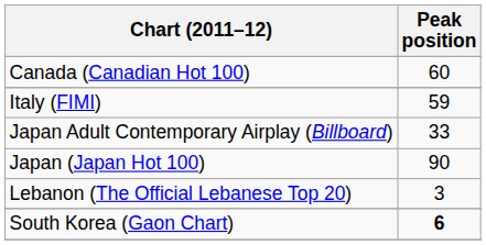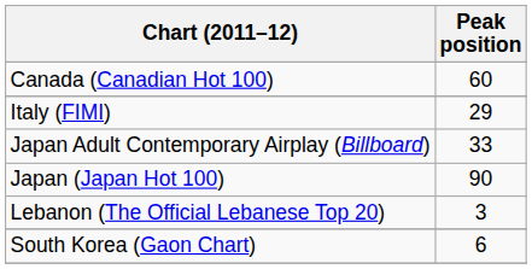 <table class="wikitable sortable" http://www.bay.com.mt/charts/bays-top-40.html >
 <tr>
 <th>Chart (2011–12)</th>
 <th>Peak<br>position</th>
 </tr>
 <tr>
 </tr>
 <tr>
 </tr>
 <tr>
 </tr>
 <tr>
 <td>Canada (<a href='#'>Canadian Hot 100</a>)</td>
 <td style="text-align:center;">60</td>
 </tr>
 <tr>
 </tr>
 <tr>
 <td>Italy (<a href='#'>FIMI</a>)</td>
-<td style="text-align:center;">59</td>
+<td style="text-align:center;">29</td>
 </tr>
 <tr>
 <td>Japan Adult Contemporary Airplay (<em><a href='#'>Billboard</a></em>)</td>
 <td style="text-align:center;">33</td>
 </tr>
 <tr>
 <td>Japan (<a href='#'>Japan Hot 100</a>)</td>
 <td style="text-align:center;">90</td>
 </tr>
 <tr>
 <td>Lebanon (<a href='#'>The Official Lebanese Top 20</a>)</td>
 <td style="text-align:center;">3</td>
 </tr>
 <tr>
 </tr>
 <tr>
 </tr>
 <tr>
 <td>South Korea (<a href='#'>Gaon Chart</a>)</td>
-<td style="text-align:center;"><strong>6</strong></td>
+<td style="text-align:center;">6</td>
 </tr>
 <tr>
 </tr>
 <tr>
 </tr>
 <tr>
 </tr>
 <tr>
 </tr>
 </table>
